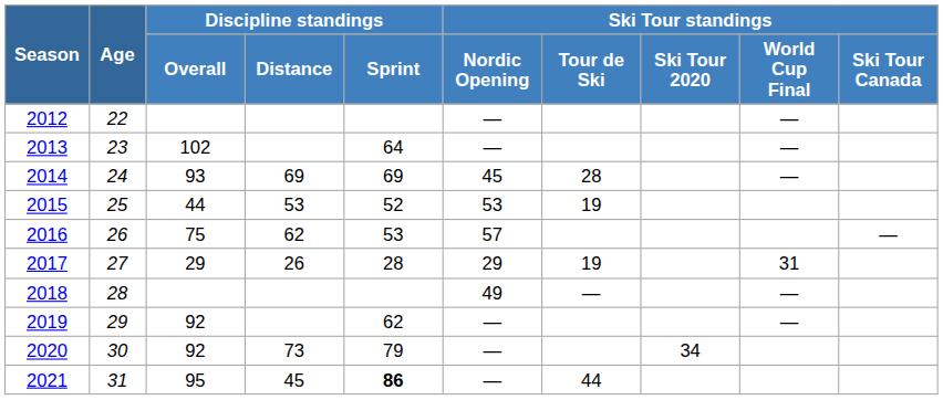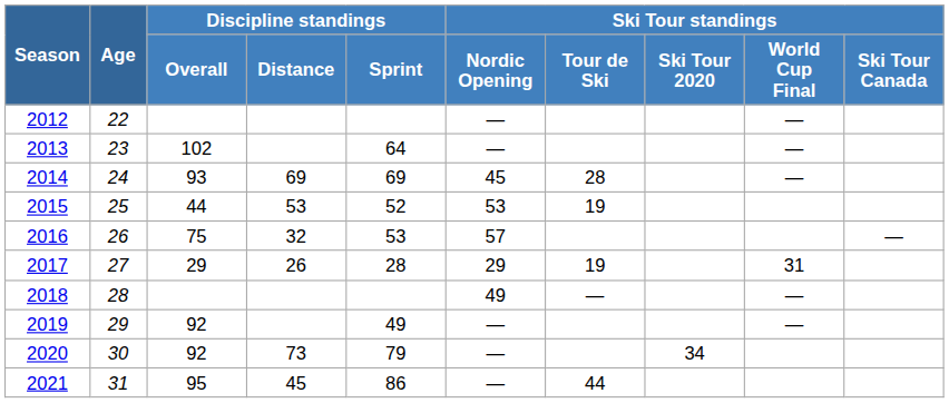 <table class="wikitable" style="font-size:95%; text-align:center; border:grey solid 1px; border-collapse:collapse; background:#ffffff;">
 <tr>
 <th style="background-color:#369; color:white; width:60px;" rowspan="2"> Season </th>
 <th style="background-color:#369; color:white; width:40px;" rowspan="2"> Age </th>
 <th style="background-color:#4180be; color:white;" colspan="3">Discipline standings</th>
 <th style="background-color:#4180be; color:white;" colspan="5">Ski Tour standings</th>
 </tr>
 <tr>
 <th style="background-color:#4180be; color:white; width:75px;">Overall</th>
 <th style="background-color:#4180be; color:white; width:75px;">Distance</th>
 <th style="background-color:#4180be; color:white; width:75px;">Sprint</th>
 <th style="background-color:#4180be; color:white; width:75px;">Nordic<br>Opening</th>
 <th style="background-color:#4180be; color:white; width:75px;">Tour de<br>Ski</th>
 <th style="background-color:#4180be; color:white; width:75px;">Ski Tour<br>2020</th>
 <th style="background-color:#4180be; color:white; width:75px;">World Cup<br>Final</th>
 <th style="background-color:#4180be; color:white; width:75px;">Ski Tour<br>Canada</th>
 </tr>
 <tr>
 <td><a href='#'>2012</a></td>
 <td><em>22</em></td>
 <td></td>
 <td></td>
 <td></td>
 <td>—</td>
 <td></td>
 <td></td>
 <td>—</td>
 <td></td>
 </tr>
 <tr>
 <td><a href='#'>2013</a></td>
 <td><em>23</em></td>
 <td>102</td>
 <td></td>
 <td>64</td>
 <td>—</td>
 <td></td>
 <td></td>
 <td>—</td>
 <td></td>
 </tr>
 <tr>
 <td><a href='#'>2014</a></td>
 <td><em>24</em></td>
 <td>93</td>
 <td>69</td>
 <td>69</td>
 <td>45</td>
 <td>28</td>
 <td></td>
 <td>—</td>
 <td></td>
 </tr>
 <tr>
 <td><a href='#'>2015</a></td>
 <td><em>25</em></td>
 <td>44</td>
 <td>53</td>
 <td>52</td>
 <td>53</td>
 <td>19</td>
 <td></td>
 <td></td>
 <td></td>
 </tr>
 <tr>
 <td><a href='#'>2016</a></td>
 <td><em>26</em></td>
 <td>75</td>
-<td>62</td>
+<td>32</td>
 <td>53</td>
 <td>57</td>
 <td></td>
 <td></td>
 <td></td>
 <td>—</td>
 </tr>
 <tr>
 <td><a href='#'>2017</a></td>
 <td><em>27</em></td>
 <td>29</td>
 <td>26</td>
 <td>28</td>
 <td>29</td>
 <td>19</td>
 <td></td>
 <td>31</td>
 <td></td>
 </tr>
 <tr>
 <td><a href='#'>2018</a></td>
 <td><em>28</em></td>
 <td></td>
 <td></td>
 <td></td>
 <td>49</td>
 <td>—</td>
 <td></td>
 <td>—</td>
 <td></td>
 </tr>
 <tr>
 <td><a href='#'>2019</a></td>
 <td><em>29</em></td>
 <td>92</td>
 <td></td>
-<td>62</td>
+<td>49</td>
 <td>—</td>
 <td></td>
 <td></td>
 <td>—</td>
 <td></td>
 </tr>
 <tr>
 <td><a href='#'>2020</a></td>
 <td><em>30</em></td>
 <td>92</td>
 <td>73</td>
 <td>79</td>
 <td>—</td>
 <td></td>
 <td>34</td>
 <td></td>
 <td></td>
 </tr>
 <tr>
 <td><a href='#'>2021</a></td>
 <td><em>31</em></td>
 <td>95</td>
 <td>45</td>
-<td><strong>86</strong></td>
+<td>86</td>
 <td>—</td>
 <td>44</td>
 <td></td>
 <td></td>
 <td></td>
 </tr>
 </table>
